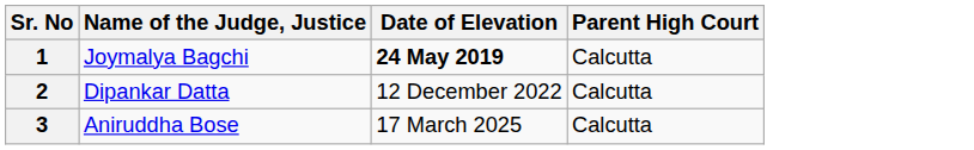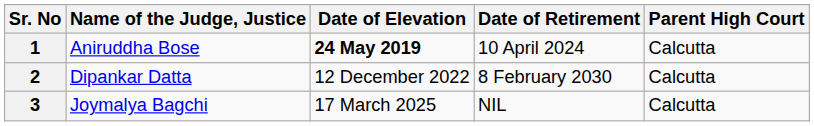 <table class="wikitable sortable">
 <tr>
 <th>Sr. No</th>
 <th>Name of the Judge, Justice</th>
 <th>Date of Elevation</th>
+<th>Date of Retirement</th>
 <th>Parent High Court</th>
 </tr>
 <tr>
 <th>1</th>
-<td><a href='#'>Joymalya Bagchi</a></td>
+<td><a href='#'>Aniruddha Bose</a></td>
 <td><strong>24 May 2019</strong></td>
+<td>10 April 2024</td>
 <td>Calcutta</td>
 </tr>
 <tr>
 <th>2</th>
 <td><a href='#'>Dipankar Datta</a></td>
 <td>12 December 2022</td>
+<td>8 February 2030</td>
 <td>Calcutta</td>
 </tr>
 <tr>
 <th>3</th>
-<td><a href='#'>Aniruddha Bose</a></td>
+<td><a href='#'>Joymalya Bagchi</a></td>
 <td>17 March 2025</td>
+<td>NIL</td>
 <td>Calcutta</td>
 </tr>
 </table>
